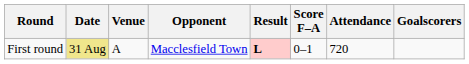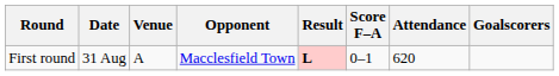 <table class="wikitable">
 <tr>
 <th>Round</th>
 <th>Date</th>
 <th>Venue</th>
 <th>Opponent</th>
 <th>Result</th>
 <th>Score<br>F–A</th>
 <th>Attendance</th>
 <th>Goalscorers</th>
 </tr>
 <tr>
 <td>First round</td>
-<td style="background: khaki;">31 Aug</td>
+<td>31 Aug</td>
 <td>A</td>
 <td><a href='#'>Macclesfield Town</a></td>
 <td bgcolor="#FFCCCC"><strong>L</strong></td>
 <td>0–1</td>
-<td>720</td>
+<td>620</td>
 <td></td>
 </tr>
 </table>
